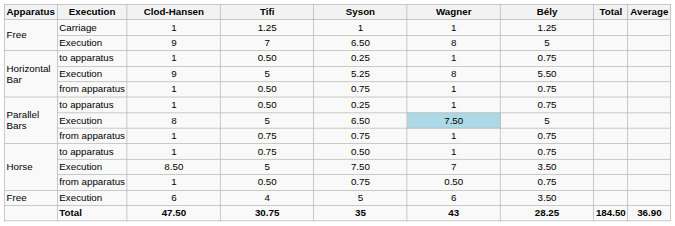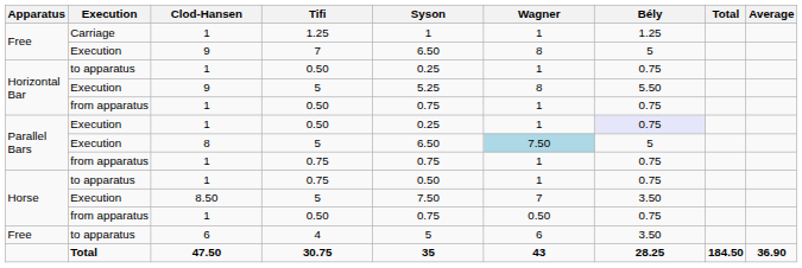 <table class="wikitable">
 <tr>
 <th>Apparatus</th>
 <th>Execution</th>
 <th width=14%>Clod-Hansen</th>
 <th width=14%>Tifi</th>
 <th width=14%>Syson</th>
 <th width=14%>Wagner</th>
 <th width=14%>Bély</th>
 <th>Total</th>
 <th>Average</th>
 </tr>
 <tr>
 <td rowspan=2>Free</td>
 <td>Carriage</td>
 <td align="center">1</td>
 <td align="center">1.25</td>
 <td align="center">1</td>
 <td align="center">1</td>
 <td align="center">1.25</td>
 <td></td>
 <td></td>
 </tr>
 <tr>
 <td>Execution</td>
 <td align="center">9</td>
 <td align="center">7</td>
 <td align="center">6.50</td>
 <td align="center">8</td>
 <td align="center">5</td>
 <td></td>
 <td></td>
 </tr>
 <tr>
 <td rowspan=3>Horizontal<br>Bar</td>
 <td>to apparatus</td>
 <td align="center">1</td>
 <td align="center">0.50</td>
 <td align="center">0.25</td>
 <td align="center">1</td>
 <td align="center">0.75</td>
 <td></td>
 <td></td>
 </tr>
 <tr>
 <td>Execution</td>
 <td align="center">9</td>
 <td align="center">5</td>
 <td align="center">5.25</td>
 <td align="center">8</td>
 <td align="center">5.50</td>
 <td></td>
 <td></td>
 </tr>
 <tr>
 <td>from apparatus</td>
 <td align="center">1</td>
 <td align="center">0.50</td>
 <td align="center">0.75</td>
 <td align="center">1</td>
 <td align="center">0.75</td>
 <td></td>
 <td></td>
 </tr>
 <tr>
 <td rowspan=3>Parallel<br>Bars</td>
-<td>to apparatus</td>
+<td>Execution</td>
 <td align="center">1</td>
 <td align="center">0.50</td>
 <td align="center">0.25</td>
 <td align="center">1</td>
-<td align="center">0.75</td>
+<td align="center" style="background: lavender;">0.75</td>
 <td></td>
 <td></td>
 </tr>
 <tr>
 <td>Execution</td>
 <td align="center">8</td>
 <td align="center">5</td>
 <td align="center">6.50</td>
 <td align="center" style="background: lightblue;">7.50</td>
 <td align="center">5</td>
 <td></td>
 <td></td>
 </tr>
 <tr>
 <td>from apparatus</td>
 <td align="center">1</td>
 <td align="center">0.75</td>
 <td align="center">0.75</td>
 <td align="center">1</td>
 <td align="center">0.75</td>
 <td></td>
 <td></td>
 </tr>
 <tr>
 <td rowspan=3>Horse</td>
 <td>to apparatus</td>
 <td align="center">1</td>
 <td align="center">0.75</td>
 <td align="center">0.50</td>
 <td align="center">1</td>
 <td align="center">0.75</td>
 <td></td>
 <td></td>
 </tr>
 <tr>
 <td>Execution</td>
 <td align="center">8.50</td>
 <td align="center">5</td>
 <td align="center">7.50</td>
 <td align="center">7</td>
 <td align="center">3.50</td>
 <td></td>
 <td></td>
 </tr>
 <tr>
 <td>from apparatus</td>
 <td align="center">1</td>
 <td align="center">0.50</td>
 <td align="center">0.75</td>
 <td align="center">0.50</td>
 <td align="center">0.75</td>
 <td></td>
 <td></td>
 </tr>
 <tr>
 <td>Free</td>
-<td>Execution</td>
+<td>to apparatus</td>
 <td align="center">6</td>
 <td align="center">4</td>
 <td align="center">5</td>
 <td align="center">6</td>
 <td align="center">3.50</td>
 <td></td>
 <td></td>
 </tr>
 <tr>
 <td></td>
 <td><strong>Total</strong></td>
 <td align="center"><strong>47.50</strong></td>
 <td align="center"><strong>30.75</strong></td>
 <td align="center"><strong>35</strong></td>
 <td align="center"><strong>43</strong></td>
 <td align="center"><strong>28.25</strong></td>
 <td align="center"><strong>184.50</strong></td>
 <td align="center"><strong>36.90</strong></td>
 </tr>
 </table>
